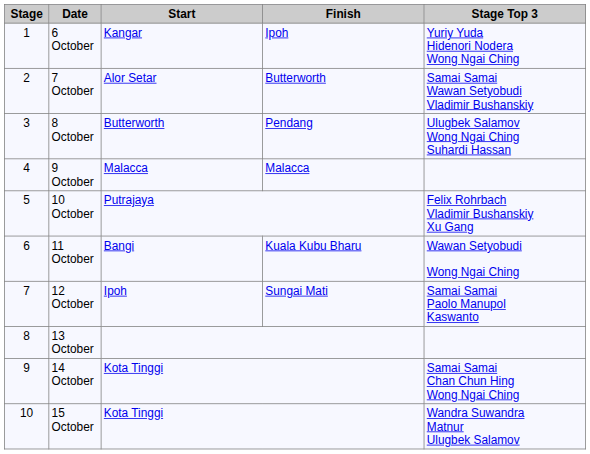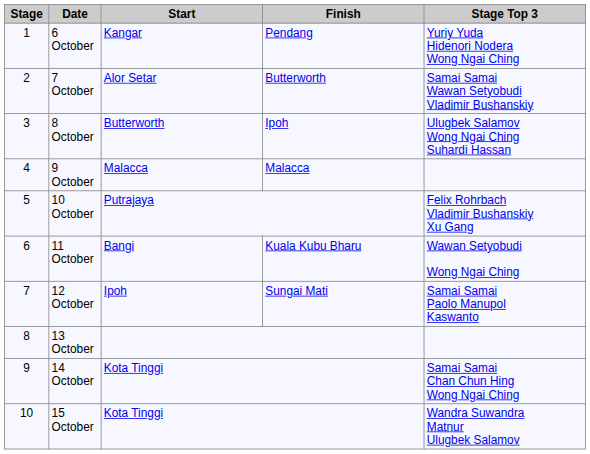 <table bgcolor="#f7f8ff" cellpadding="3" cellspacing="0" border="1" style="font-size: 95%; border: gray solid 1px; border-collapse: collapse;">
 <tr bgcolor="#CCCCCC">
 <td align="center" width="50"><strong>Stage</strong></td>
 <td align="center" width="60"><strong>Date</strong></td>
 <td align="center" width="200"><strong>Start</strong></td>
 <td align="center" width="200"><strong>Finish</strong></td>
 <td align="center" width="200"><strong>Stage Top 3</strong></td>
 </tr>
 <tr valign=top>
 <td align=center>1</td>
 <td>6 October</td>
 <td><a href='#'>Kangar</a></td>
-<td><a href='#'>Ipoh</a></td>
+<td><a href='#'>Pendang</a></td>
 <td> <a href='#'>Yuriy Yuda</a><br> <a href='#'>Hidenori Nodera</a><br> <a href='#'>Wong Ngai Ching</a></td>
 </tr>
 <tr valign=top>
 <td align=center>2</td>
 <td>7 October</td>
 <td><a href='#'>Alor Setar</a></td>
 <td><a href='#'>Butterworth</a></td>
 <td> <a href='#'>Samai Samai</a><br> <a href='#'>Wawan Setyobudi</a><br> <a href='#'>Vladimir Bushanskiy</a></td>
 </tr>
 <tr valign=top>
 <td align=center>3</td>
 <td>8 October</td>
 <td><a href='#'>Butterworth</a></td>
-<td><a href='#'>Pendang</a></td>
+<td><a href='#'>Ipoh</a></td>
 <td> <a href='#'>Ulugbek Salamov</a><br> <a href='#'>Wong Ngai Ching</a><br> <a href='#'>Suhardi Hassan</a></td>
 </tr>
 <tr valign=top>
 <td align=center>4</td>
 <td>9 October</td>
 <td><a href='#'>Malacca</a></td>
 <td><a href='#'>Malacca</a></td>
 <td></td>
 </tr>
 <tr valign=top>
 <td align=center>5</td>
 <td>10 October</td>
 <td colspan=2><a href='#'>Putrajaya</a></td>
 <td> <a href='#'>Felix Rohrbach</a><br> <a href='#'>Vladimir Bushanskiy</a><br> <a href='#'>Xu Gang</a></td>
 </tr>
 <tr valign=top>
 <td align=center>6</td>
 <td>11 October</td>
 <td><a href='#'>Bangi</a></td>
 <td><a href='#'>Kuala Kubu Bharu</a></td>
 <td> <a href='#'>Wawan Setyobudi</a><br>  <br>  <a href='#'>Wong Ngai Ching</a></td>
 </tr>
 <tr valign=top>
 <td align=center>7</td>
 <td>12 October</td>
 <td><a href='#'>Ipoh</a></td>
 <td><a href='#'>Sungai Mati</a></td>
 <td> <a href='#'>Samai Samai</a><br> <a href='#'>Paolo Manupol</a><br> <a href='#'>Kaswanto</a></td>
 </tr>
 <tr valign=top>
 <td align=center>8</td>
 <td>13 October</td>
 <td colspan=2></td>
 <td></td>
 </tr>
 <tr valign=top>
 <td align=center>9</td>
 <td>14 October</td>
 <td colspan=2><a href='#'>Kota Tinggi</a></td>
 <td> <a href='#'>Samai Samai</a><br>  <a href='#'>Chan Chun Hing</a><br>  <a href='#'>Wong Ngai Ching</a></td>
 </tr>
 <tr valign=top>
 <td align=center>10</td>
 <td>15 October</td>
 <td colspan=2><a href='#'>Kota Tinggi</a></td>
 <td> <a href='#'>Wandra Suwandra</a><br> <a href='#'>Matnur</a><br> <a href='#'>Ulugbek Salamov</a></td>
 </tr>
 </table>
